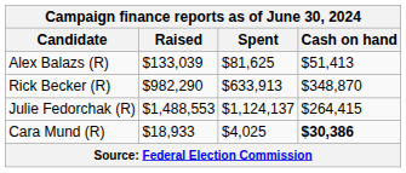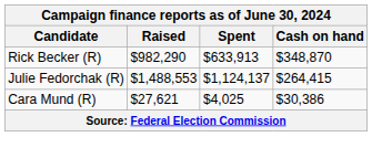 <table class="wikitable sortable">
 <tr>
 <th colspan=4>Campaign finance reports as of June 30, 2024</th>
 </tr>
 <tr style="text-align:center;">
 <th>Candidate</th>
 <th>Raised</th>
 <th>Spent</th>
 <th>Cash on hand</th>
-</tr>
-<tr>
-<td>Alex Balazs (R)</td>
-<td>$133,039</td>
-<td>$81,625</td>
-<td>$51,413</td>
 </tr>
 <tr>
 <td>Rick Becker (R)</td>
 <td>$982,290</td>
 <td>$633,913</td>
 <td>$348,870</td>
 </tr>
 <tr>
 <td>Julie Fedorchak (R)</td>
 <td>$1,488,553</td>
 <td>$1,124,137</td>
 <td>$264,415</td>
 </tr>
 <tr>
 <td>Cara Mund (R)</td>
-<td>$18,933</td>
+<td>$27,621</td>
 <td>$4,025</td>
-<td><strong>$30,386</strong></td>
+<td>$30,386</td>
 </tr>
 <tr>
 <th colspan="4"><small>Source: <a href='#'>Federal Election Commission</a></small></th>
 </tr>
 </table>
